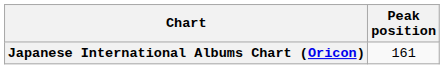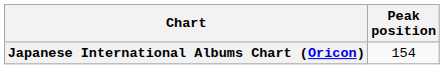 <table class="wikitable plainrowheaders">
 <tr>
 <th style="text-align:center;">Chart</th>
 <th style="text-align:center;">Peak<br>position</th>
 </tr>
 <tr>
 <th scope="row">Japanese International Albums Chart (<a href='#'>Oricon</a>)</th>
-<td style="text-align:center;">161</td>
+<td style="text-align:center;">154</td>
 </tr>
 </table>
